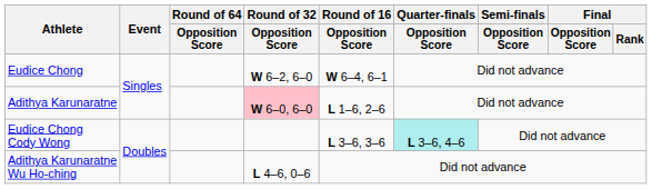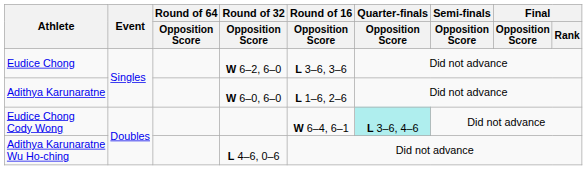 <table class=wikitable style="font-size:90%; text-align:center;">
 <tr>
 <th rowspan="2">Athlete</th>
 <th rowspan="2">Event</th>
 <th>Round of 64</th>
 <th>Round of 32</th>
 <th>Round of 16</th>
 <th>Quarter-finals</th>
 <th>Semi-finals</th>
 <th colspan=2>Final</th>
 </tr>
 <tr style="font-size:95%">
 <th>Opposition<br>Score</th>
 <th>Opposition<br>Score</th>
 <th>Opposition<br>Score</th>
 <th>Opposition<br>Score</th>
 <th>Opposition<br>Score</th>
 <th>Opposition<br>Score</th>
 <th>Rank</th>
 </tr>
 <tr>
 <td align=left><a href='#'>Eudice Chong</a></td>
 <td align=left rowspan=2><a href='#'>Singles</a></td>
 <td></td>
 <td><br><strong>W</strong> 6–2, 6–0</td>
-<td><br><strong>W</strong> 6–4, 6–1</td>
+<td><br><strong>L</strong> 3–6, 3–6</td>
 <td colspan=4>Did not advance</td>
 </tr>
 <tr>
 <td align=left><a href='#'>Adithya Karunaratne</a></td>
 <td></td>
-<td style="background: pink;"><br><strong>W</strong> 6–0, 6–0</td>
+<td><br><strong>W</strong> 6–0, 6–0</td>
 <td><br><strong>L</strong> 1–6, 2–6</td>
 <td colspan=4>Did not advance</td>
 </tr>
 <tr>
 <td align=left><a href='#'>Eudice Chong</a><br><a href='#'>Cody Wong</a></td>
 <td align=left rowspan=2><a href='#'>Doubles</a></td>
 <td></td>
 <td></td>
-<td><br><strong>L</strong> 3–6, 3–6</td>
+<td><br><strong>W</strong> 6–4, 6–1</td>
 <td style="background: paleturquoise;"><br><strong>L</strong> 3–6, 4–6</td>
 <td colspan=3>Did not advance</td>
 </tr>
 <tr>
 <td align=left><a href='#'>Adithya Karunaratne</a><br><a href='#'>Wu Ho-ching</a></td>
 <td></td>
 <td><br><strong>L</strong> 4–6, 0–6</td>
 <td colspan=5>Did not advance</td>
 </tr>
 </table>
